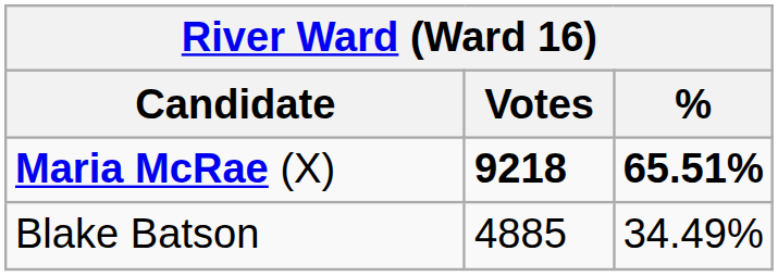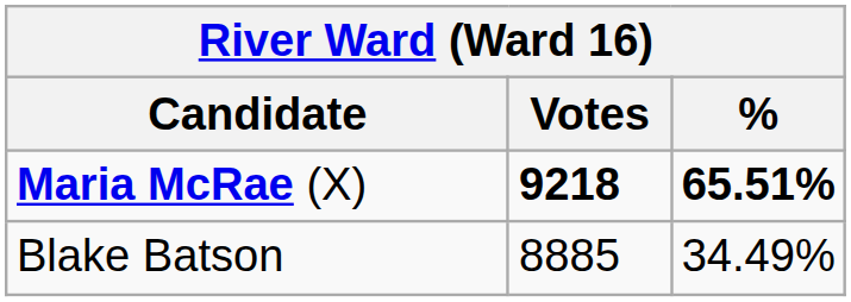 <table class="wikitable">
 <tr>
 <th colspan="3"><a href='#'>River Ward</a> (Ward 16)</th>
 </tr>
 <tr>
 <th style="width: 170px">Candidate</th>
 <th style="width: 50px">Votes</th>
 <th style="width: 40px">%</th>
 </tr>
 <tr>
 <td><strong><a href='#'>Maria McRae</a></strong> (X)</td>
 <td><strong>9218</strong></td>
 <td><strong>65.51%</strong></td>
 </tr>
 <tr>
 <td>Blake Batson</td>
-<td>4885</td>
+<td>8885</td>
 <td>34.49%</td>
 </tr>
 </table>
